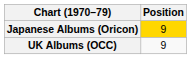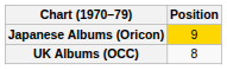 <table class="wikitable sortable plainrowheaders" style="text-align:center">
 <tr>
 <th scope="col">Chart (1970–79)</th>
 <th scope="col">Position</th>
 </tr>
 <tr>
 <th scope="row">Japanese Albums (Oricon)</th>
 <td style="background: gold;">9</td>
 </tr>
 <tr>
 <th scope="row">UK Albums (OCC)</th>
-<td>9</td>
+<td>8</td>
 </tr>
 </table>
